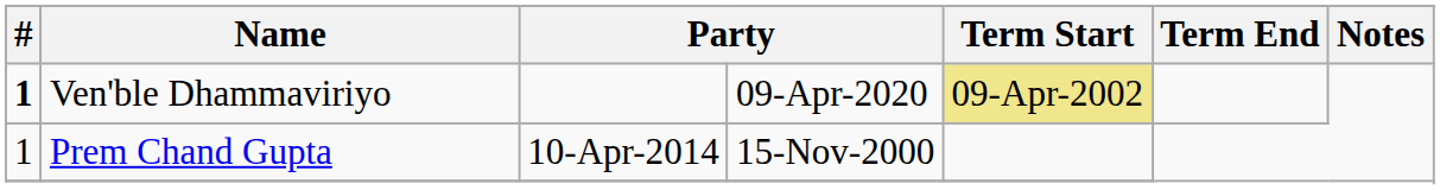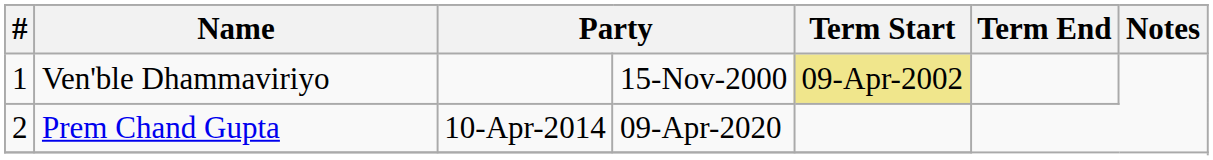 <table class="wikitable sortable">
 <tr>
 <th>#</th>
 <th style="width:200px">Name</th>
 <th colspan="2">Party</th>
 <th>Term Start</th>
 <th>Term End</th>
 <th>Notes</th>
 </tr>
 <tr>
-<td><strong>1</strong></td>
+<td>1</td>
 <td>Ven'ble Dhammaviriyo</td>
 <td></td>
-<td>09-Apr-2020</td>
+<td>15-Nov-2000</td>
 <td style="background: khaki;">09-Apr-2002</td>
 <td></td>
 </tr>
 <tr>
-<td>1</td>
+<td>2</td>
 <td><a href='#'>Prem Chand Gupta</a></td>
 <td>10-Apr-2014</td>
-<td>15-Nov-2000</td>
+<td>09-Apr-2020</td>
 <td></td>
 </tr>
 <tr>
 </tr>
 </table>
